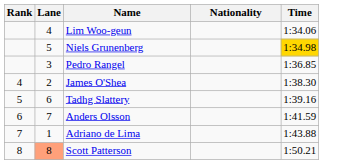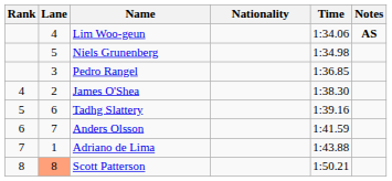 <table class="wikitable sortable" style="text-align:center">
 <tr>
 <th>Rank</th>
 <th>Lane</th>
 <th style="width:180px">Name</th>
 <th style="width:125px">Nationality</th>
 <th>Time</th>
+<th>Notes</th>
 </tr>
 <tr>
 <td></td>
 <td>4</td>
 <td style="text-align:left;"><a href='#'>Lim Woo-geun</a></td>
 <td style="text-align:left;"></td>
 <td>1:34.06</td>
+<td><strong>AS</strong></td>
 </tr>
 <tr>
 <td></td>
 <td>5</td>
 <td style="text-align:left;"><a href='#'>Niels Grunenberg</a></td>
 <td style="text-align:left;"></td>
-<td style="background: gold;">1:34.98</td>
+<td>1:34.98</td>
+<td></td>
 </tr>
 <tr>
 <td></td>
 <td>3</td>
 <td style="text-align:left;"><a href='#'>Pedro Rangel</a></td>
 <td style="text-align:left;"></td>
 <td>1:36.85</td>
+<td></td>
 </tr>
 <tr>
 <td>4</td>
 <td>2</td>
 <td style="text-align:left;"><a href='#'>James O'Shea</a></td>
 <td style="text-align:left;"></td>
 <td>1:38.30</td>
+<td></td>
 </tr>
 <tr>
 <td>5</td>
 <td>6</td>
 <td style="text-align:left;"><a href='#'>Tadhg Slattery</a></td>
 <td style="text-align:left;"></td>
 <td>1:39.16</td>
+<td></td>
 </tr>
 <tr>
 <td>6</td>
 <td>7</td>
 <td style="text-align:left;"><a href='#'>Anders Olsson</a></td>
 <td style="text-align:left;"></td>
 <td>1:41.59</td>
+<td></td>
 </tr>
 <tr>
 <td>7</td>
 <td>1</td>
 <td style="text-align:left;"><a href='#'>Adriano de Lima</a></td>
 <td style="text-align:left;"></td>
 <td>1:43.88</td>
+<td></td>
 </tr>
 <tr>
 <td>8</td>
 <td style="background: lightsalmon;">8</td>
 <td style="text-align:left;"><a href='#'>Scott Patterson</a></td>
 <td style="text-align:left;"></td>
 <td>1:50.21</td>
+<td></td>
 </tr>
 </table>
